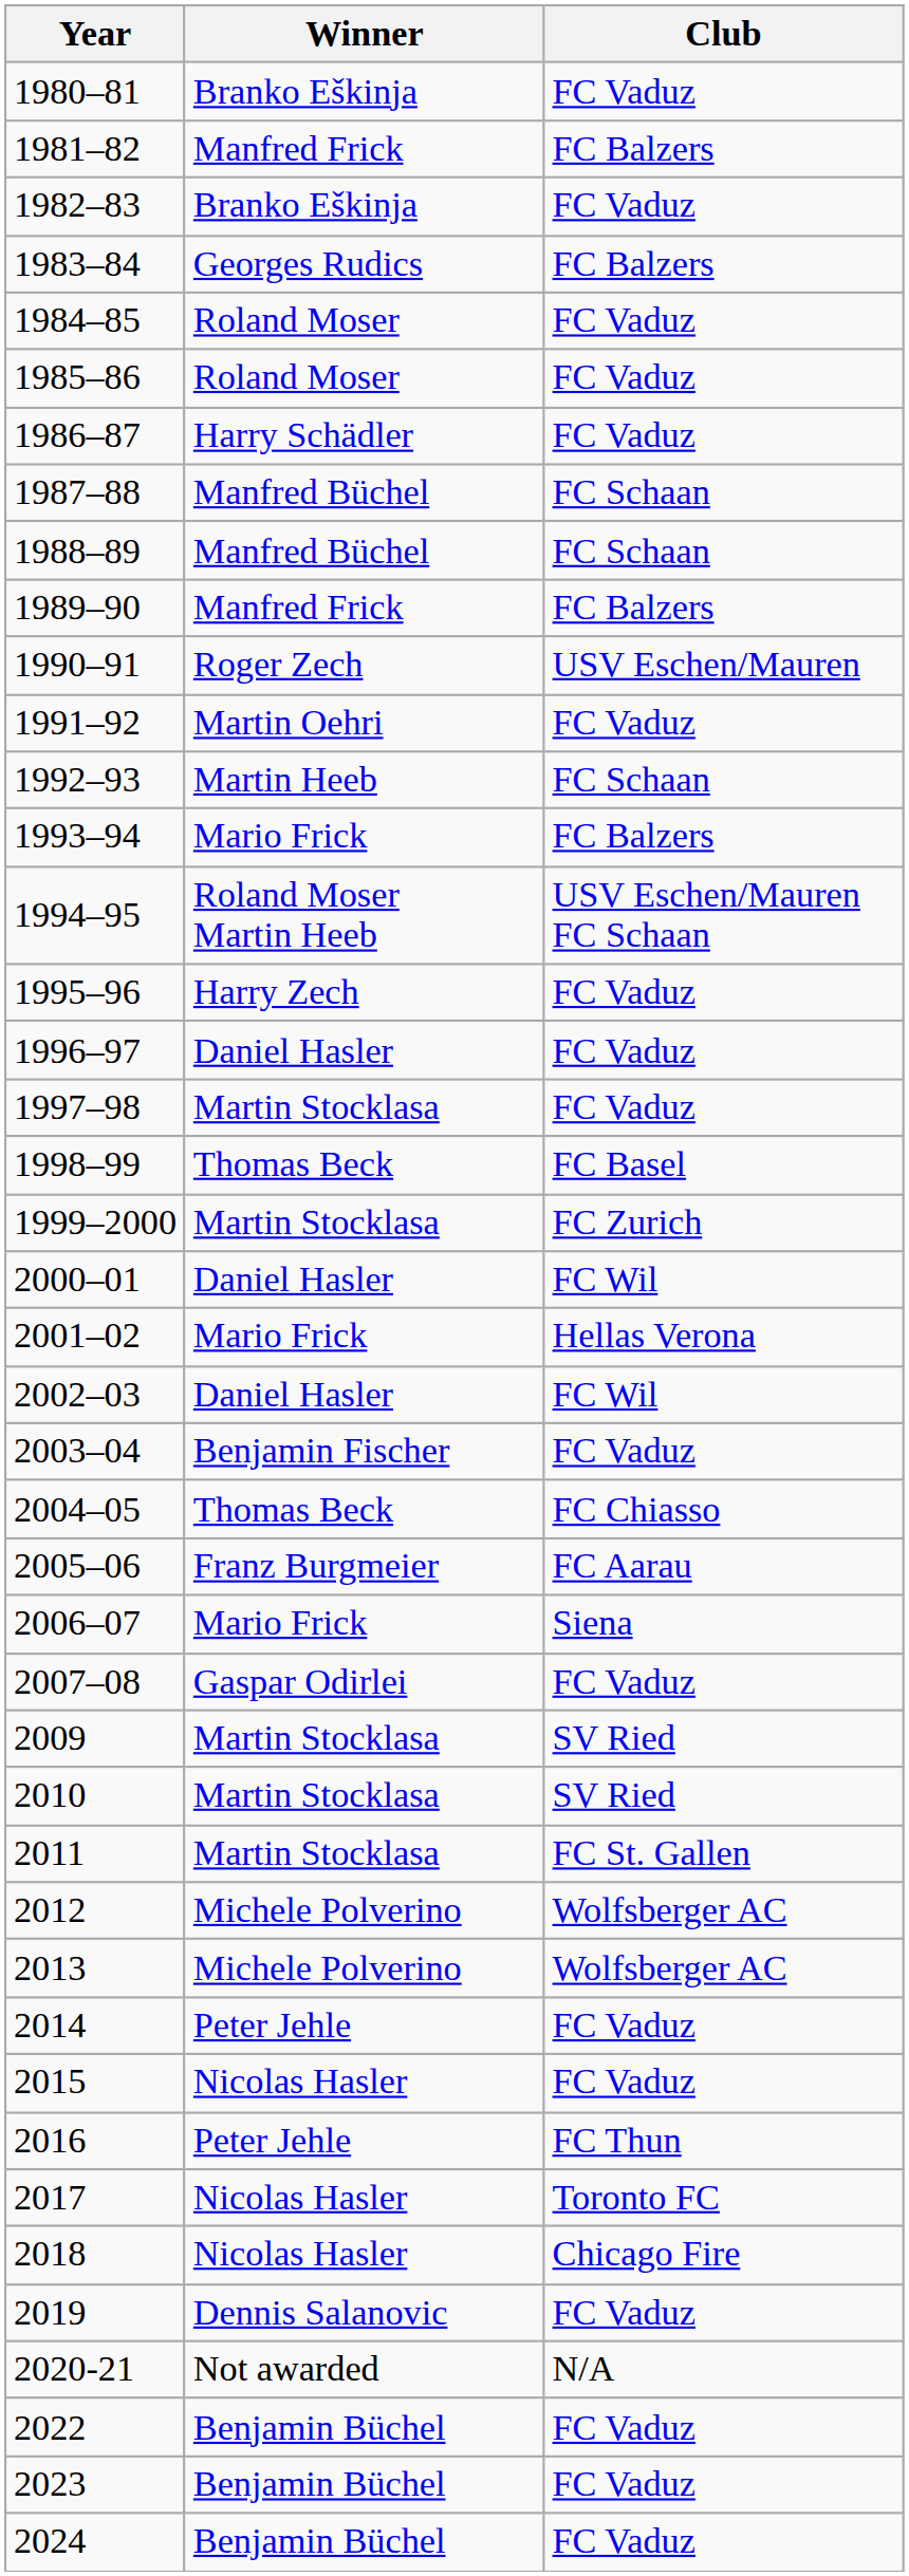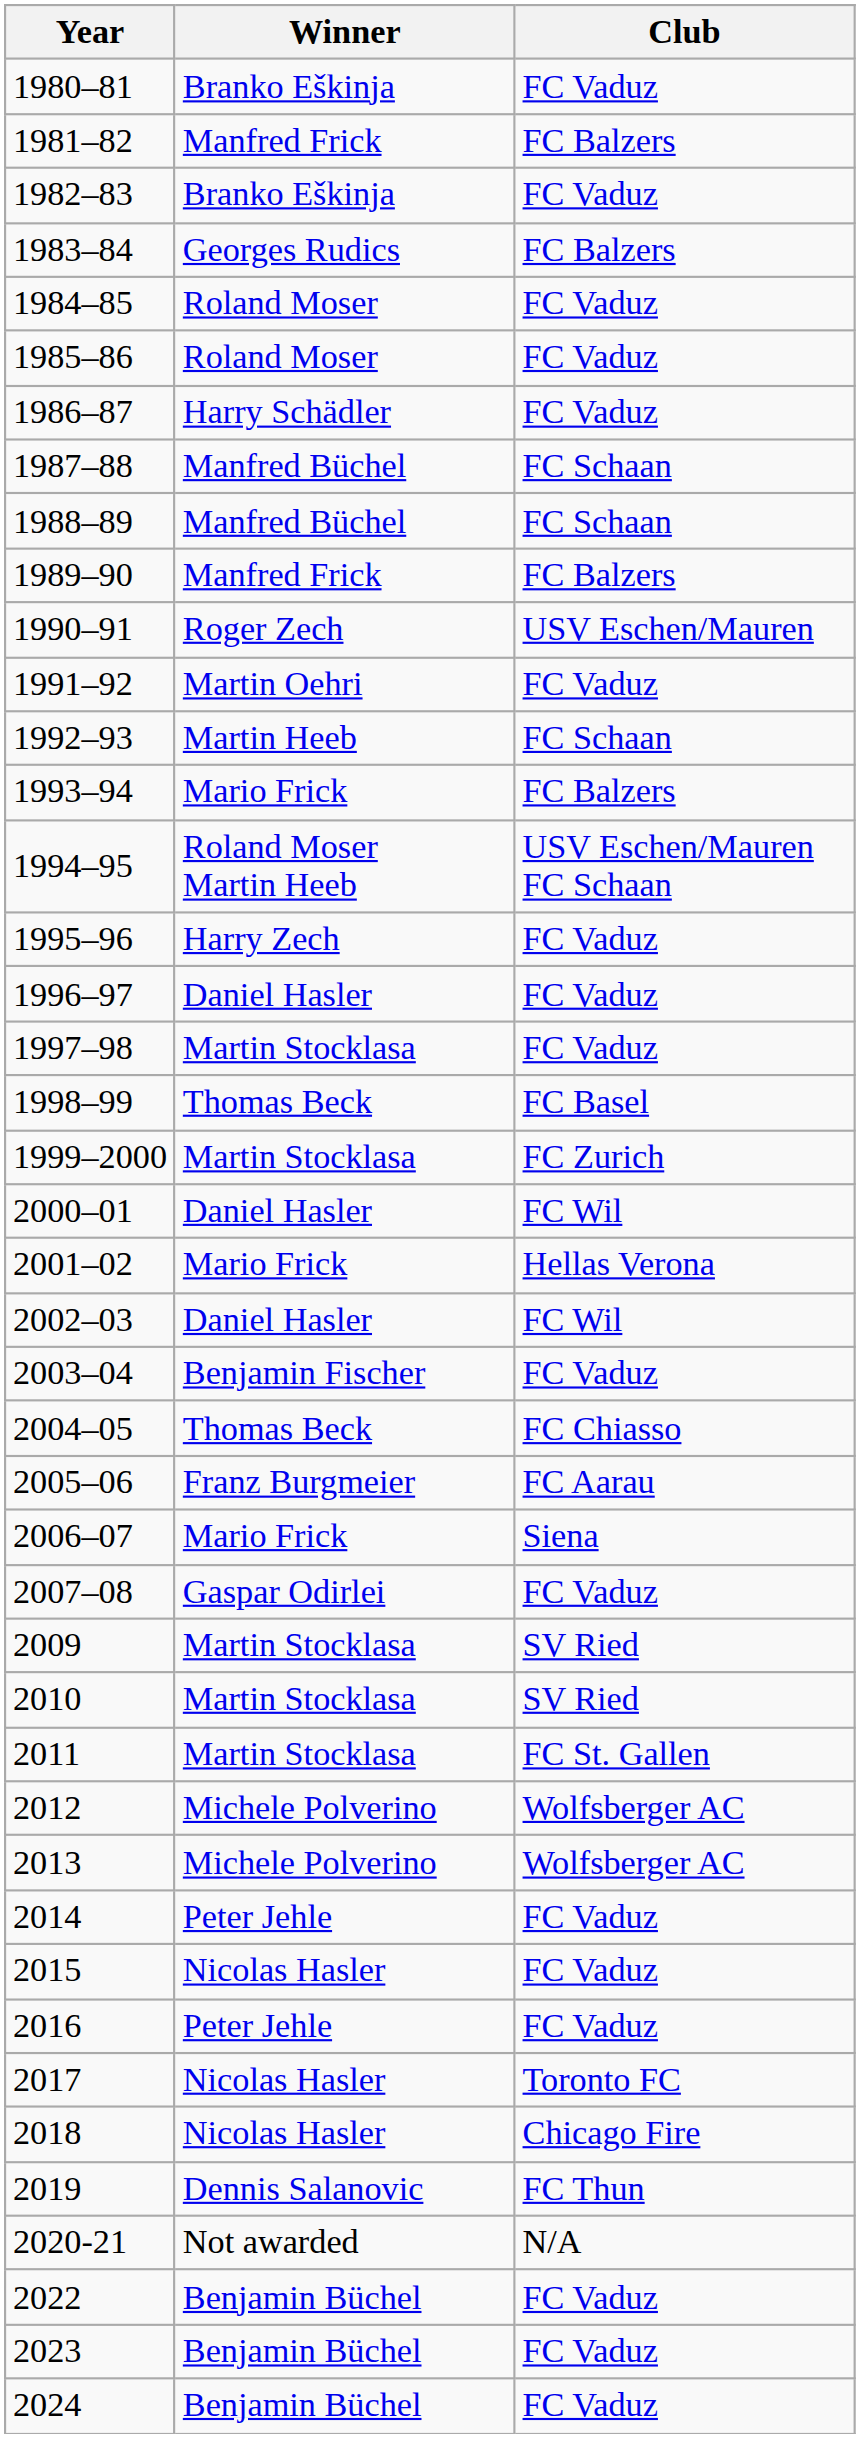 <table class="wikitable">
 <tr>
 <th width=20%>Year</th>
 <th width=40%>Winner</th>
 <th width=40%>Club</th>
 </tr>
 <tr>
 <td>1980–81</td>
 <td><a href='#'>Branko Eškinja</a></td>
 <td> <a href='#'>FC Vaduz</a></td>
 </tr>
 <tr>
 <td>1981–82</td>
 <td><a href='#'>Manfred Frick</a></td>
 <td> <a href='#'>FC Balzers</a></td>
 </tr>
 <tr>
 <td>1982–83</td>
 <td><a href='#'>Branko Eškinja</a></td>
 <td> <a href='#'>FC Vaduz</a></td>
 </tr>
 <tr>
 <td>1983–84</td>
 <td><a href='#'>Georges Rudics</a></td>
 <td> <a href='#'>FC Balzers</a></td>
 </tr>
 <tr>
 <td>1984–85</td>
 <td><a href='#'>Roland Moser</a></td>
 <td> <a href='#'>FC Vaduz</a></td>
 </tr>
 <tr>
 <td>1985–86</td>
 <td><a href='#'>Roland Moser</a></td>
 <td> <a href='#'>FC Vaduz</a></td>
 </tr>
 <tr>
 <td>1986–87</td>
 <td><a href='#'>Harry Schädler</a></td>
 <td> <a href='#'>FC Vaduz</a></td>
 </tr>
 <tr>
 <td>1987–88</td>
 <td><a href='#'>Manfred Büchel</a></td>
 <td> <a href='#'>FC Schaan</a></td>
 </tr>
 <tr>
 <td>1988–89</td>
 <td><a href='#'>Manfred Büchel</a></td>
 <td> <a href='#'>FC Schaan</a></td>
 </tr>
 <tr>
 <td>1989–90</td>
 <td><a href='#'>Manfred Frick</a></td>
 <td> <a href='#'>FC Balzers</a></td>
 </tr>
 <tr>
 <td>1990–91</td>
 <td><a href='#'>Roger Zech</a></td>
 <td> <a href='#'>USV Eschen/Mauren</a></td>
 </tr>
 <tr>
 <td>1991–92</td>
 <td><a href='#'>Martin Oehri</a></td>
 <td> <a href='#'>FC Vaduz</a></td>
 </tr>
 <tr>
 <td>1992–93</td>
 <td><a href='#'>Martin Heeb</a></td>
 <td> <a href='#'>FC Schaan</a></td>
 </tr>
 <tr>
 <td>1993–94</td>
 <td><a href='#'>Mario Frick</a></td>
 <td> <a href='#'>FC Balzers</a></td>
 </tr>
 <tr>
 <td>1994–95</td>
 <td><a href='#'>Roland Moser</a><br><a href='#'>Martin Heeb</a></td>
 <td> <a href='#'>USV Eschen/Mauren</a><br> <a href='#'>FC Schaan</a></td>
 </tr>
 <tr>
 <td>1995–96</td>
 <td><a href='#'>Harry Zech</a></td>
 <td> <a href='#'>FC Vaduz</a></td>
 </tr>
 <tr>
 <td>1996–97</td>
 <td><a href='#'>Daniel Hasler</a></td>
 <td> <a href='#'>FC Vaduz</a></td>
 </tr>
 <tr>
 <td>1997–98</td>
 <td><a href='#'>Martin Stocklasa</a></td>
 <td> <a href='#'>FC Vaduz</a></td>
 </tr>
 <tr>
 <td>1998–99</td>
 <td><a href='#'>Thomas Beck</a></td>
 <td> <a href='#'>FC Basel</a></td>
 </tr>
 <tr>
 <td>1999–2000</td>
 <td><a href='#'>Martin Stocklasa</a></td>
 <td> <a href='#'>FC Zurich</a></td>
 </tr>
 <tr>
 <td>2000–01</td>
 <td><a href='#'>Daniel Hasler</a></td>
 <td> <a href='#'>FC Wil</a></td>
 </tr>
 <tr>
 <td>2001–02</td>
 <td><a href='#'>Mario Frick</a></td>
 <td> <a href='#'>Hellas Verona</a></td>
 </tr>
 <tr>
 <td>2002–03</td>
 <td><a href='#'>Daniel Hasler</a></td>
 <td> <a href='#'>FC Wil</a></td>
 </tr>
 <tr>
 <td>2003–04</td>
 <td><a href='#'>Benjamin Fischer</a></td>
 <td> <a href='#'>FC Vaduz</a></td>
 </tr>
 <tr>
 <td>2004–05</td>
 <td><a href='#'>Thomas Beck</a></td>
 <td> <a href='#'>FC Chiasso</a></td>
 </tr>
 <tr>
 <td>2005–06</td>
 <td><a href='#'>Franz Burgmeier</a></td>
 <td> <a href='#'>FC Aarau</a></td>
 </tr>
 <tr>
 <td>2006–07</td>
 <td><a href='#'>Mario Frick</a></td>
 <td> <a href='#'>Siena</a></td>
 </tr>
 <tr>
 <td>2007–08</td>
 <td><a href='#'>Gaspar Odirlei</a></td>
 <td> <a href='#'>FC Vaduz</a></td>
 </tr>
 <tr>
 <td>2009</td>
 <td><a href='#'>Martin Stocklasa</a></td>
 <td> <a href='#'>SV Ried</a></td>
 </tr>
 <tr>
 <td>2010</td>
 <td><a href='#'>Martin Stocklasa</a></td>
 <td> <a href='#'>SV Ried</a></td>
 </tr>
 <tr>
 <td>2011</td>
 <td><a href='#'>Martin Stocklasa</a></td>
 <td> <a href='#'>FC St. Gallen</a></td>
 </tr>
 <tr>
 <td>2012</td>
 <td><a href='#'>Michele Polverino</a></td>
 <td> <a href='#'>Wolfsberger AC</a></td>
 </tr>
 <tr>
 <td>2013</td>
 <td><a href='#'>Michele Polverino</a></td>
 <td> <a href='#'>Wolfsberger AC</a></td>
 </tr>
 <tr>
 <td>2014</td>
 <td><a href='#'>Peter Jehle</a></td>
 <td> <a href='#'>FC Vaduz</a></td>
 </tr>
 <tr>
 <td>2015</td>
 <td><a href='#'>Nicolas Hasler</a></td>
 <td> <a href='#'>FC Vaduz</a></td>
 </tr>
 <tr>
 <td>2016</td>
 <td><a href='#'>Peter Jehle</a></td>
-<td> <a href='#'>FC Thun</a></td>
+<td> <a href='#'>FC Vaduz</a></td>
 </tr>
 <tr>
 <td>2017</td>
 <td><a href='#'>Nicolas Hasler</a></td>
 <td> <a href='#'>Toronto FC</a></td>
 </tr>
 <tr>
 <td>2018</td>
 <td><a href='#'>Nicolas Hasler</a></td>
 <td> <a href='#'>Chicago Fire</a></td>
 </tr>
 <tr>
 <td>2019</td>
 <td><a href='#'>Dennis Salanovic</a></td>
-<td> <a href='#'>FC Vaduz</a></td>
+<td> <a href='#'>FC Thun</a></td>
 </tr>
 <tr>
 <td>2020-21</td>
 <td>Not awarded</td>
 <td>N/A</td>
 </tr>
 <tr>
 <td>2022</td>
 <td><a href='#'>Benjamin Büchel</a></td>
 <td> <a href='#'>FC Vaduz</a></td>
 </tr>
 <tr>
 <td>2023</td>
 <td><a href='#'>Benjamin Büchel</a></td>
 <td> <a href='#'>FC Vaduz</a></td>
 </tr>
 <tr>
 <td>2024</td>
 <td><a href='#'>Benjamin Büchel</a></td>
 <td> <a href='#'>FC Vaduz</a></td>
 </tr>
 </table>
